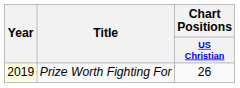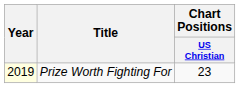 <table class="wikitable" style="text-align:center;">
 <tr>
 <th rowspan="2">Year</th>
 <th rowspan="2">Title</th>
 <th colspan="1">Chart Positions</th>
 </tr>
 <tr style="font-size:smaller;">
 <th scope="col" style="width:3em;font-size:90%;"><a href='#'>US<br>Christian</a><br></th>
 </tr>
 <tr>
 <td style="background: lightyellow;">2019</td>
 <td align="left"><em>Prize Worth Fighting For</em></td>
-<td>26</td>
+<td>23</td>
 </tr>
 </table>
